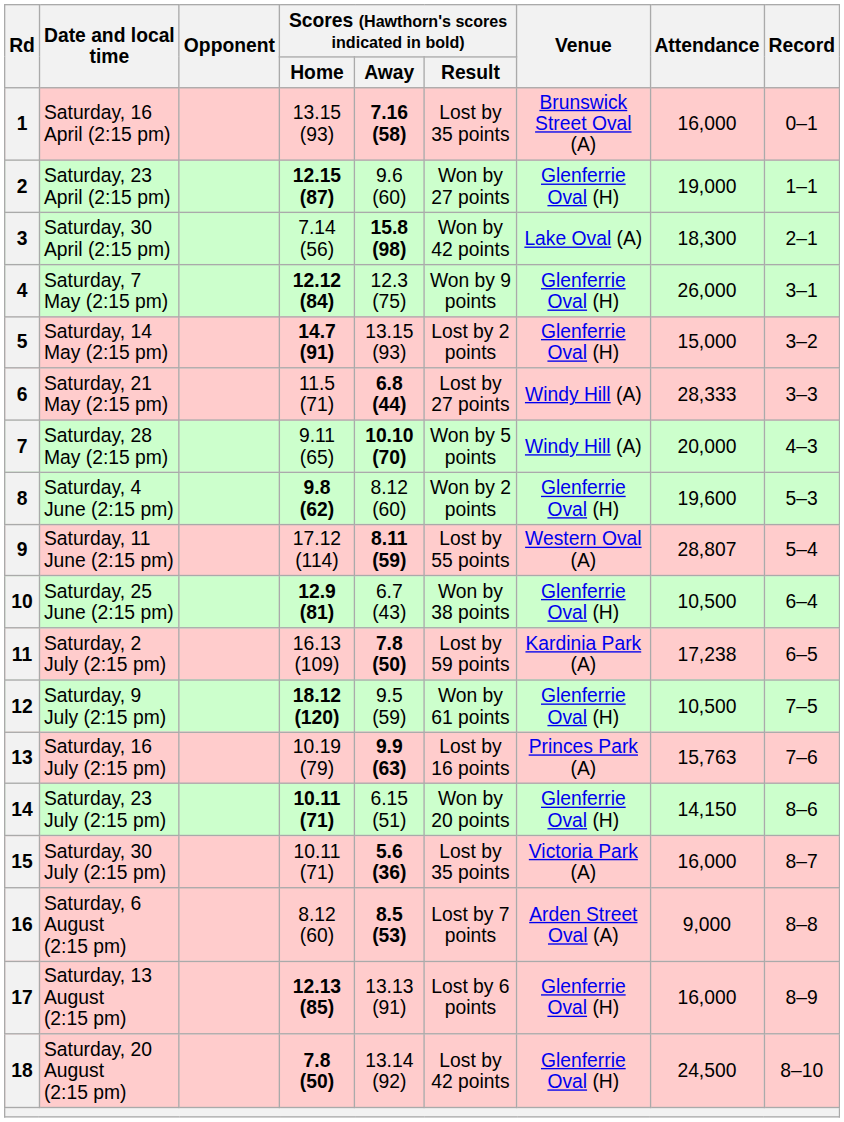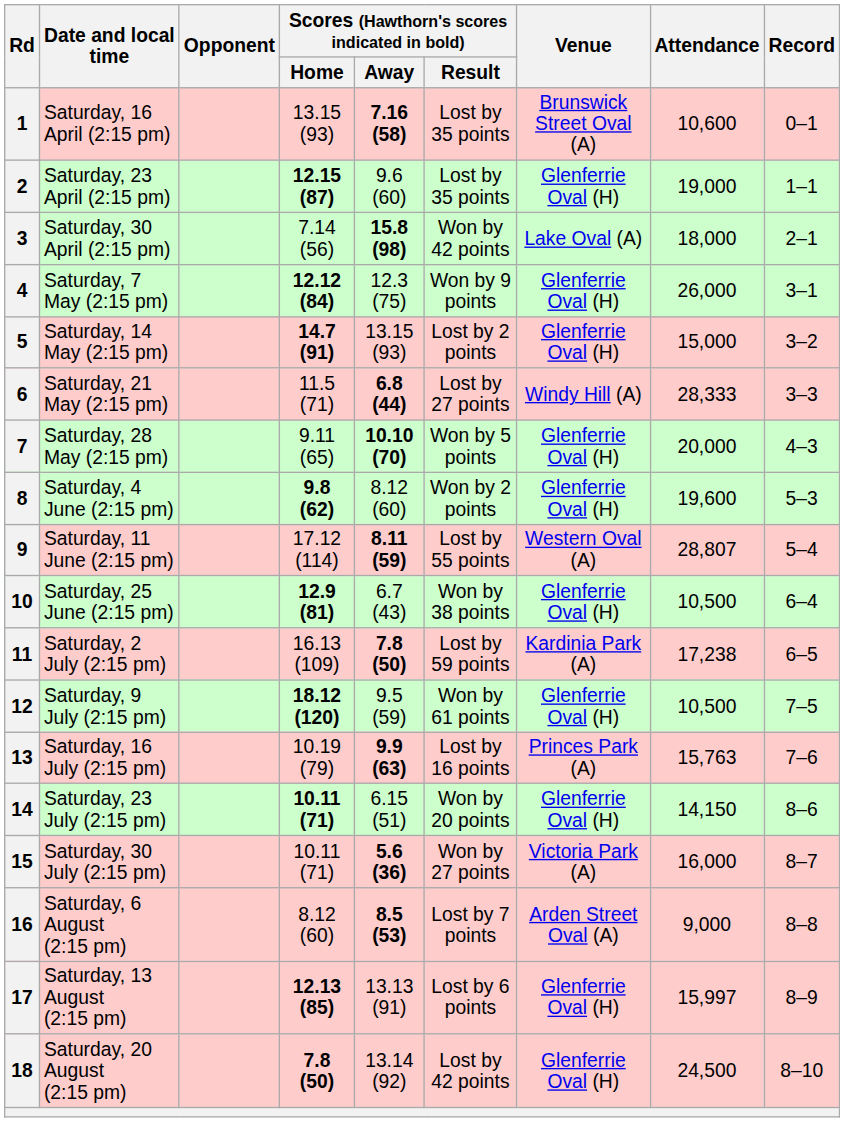 <table class="wikitable" style="font-size:90%; text-align:center; width: 100%; margin-left: auto; margin-right: auto">
 <tr>
 <th rowspan="2">Rd</th>
 <th rowspan="2">Date and local time</th>
 <th rowspan="2">Opponent</th>
 <th colspan="3">Scores <small>(Hawthorn's scores indicated in bold)</small></th>
 <th rowspan="2">Venue</th>
 <th rowspan="2">Attendance</th>
 <th rowspan="2">Record</th>
 </tr>
 <tr>
 <th>Home</th>
 <th>Away</th>
 <th>Result</th>
 </tr>
 <tr style="background:#fcc;">
 <th>1</th>
 <td align=left>Saturday, 16 April (2:15 pm)</td>
 <td align=left></td>
 <td>13.15 (93)</td>
 <td><strong>7.16 (58)</strong></td>
 <td>Lost by 35 points</td>
 <td><a href='#'>Brunswick Street Oval</a> (A)</td>
-<td>16,000</td>
+<td>10,600</td>
 <td>0–1</td>
 </tr>
 <tr style="background:#cfc">
 <th>2</th>
 <td align=left>Saturday, 23 April (2:15 pm)</td>
 <td align=left></td>
 <td><strong>12.15 (87)</strong></td>
 <td>9.6 (60)</td>
-<td>Won by 27 points</td>
+<td>Lost by 35 points</td>
 <td><a href='#'>Glenferrie Oval</a> (H)</td>
 <td>19,000</td>
 <td>1–1</td>
 </tr>
 <tr style="background:#cfc">
 <th>3</th>
 <td align=left>Saturday, 30 April (2:15 pm)</td>
 <td align=left></td>
 <td>7.14 (56)</td>
 <td><strong>15.8 (98)</strong></td>
 <td>Won by 42 points</td>
 <td><a href='#'>Lake Oval</a> (A)</td>
-<td>18,300</td>
+<td>18,000</td>
 <td>2–1</td>
 </tr>
 <tr style="background:#cfc">
 <th>4</th>
 <td align=left>Saturday, 7 May (2:15 pm)</td>
 <td align=left></td>
 <td><strong>12.12 (84)</strong></td>
 <td>12.3 (75)</td>
 <td>Won by 9 points</td>
 <td><a href='#'>Glenferrie Oval</a> (H)</td>
 <td>26,000</td>
 <td>3–1</td>
 </tr>
 <tr style="background:#fcc;">
 <th>5</th>
 <td align=left>Saturday, 14 May (2:15 pm)</td>
 <td align=left></td>
 <td><strong>14.7 (91)</strong></td>
 <td>13.15 (93)</td>
 <td>Lost by 2 points</td>
 <td><a href='#'>Glenferrie Oval</a> (H)</td>
 <td>15,000</td>
 <td>3–2</td>
 </tr>
 <tr style="background:#fcc;">
 <th>6</th>
 <td align=left>Saturday, 21 May (2:15 pm)</td>
 <td align=left></td>
 <td>11.5 (71)</td>
 <td><strong>6.8 (44)</strong></td>
 <td>Lost by 27 points</td>
 <td><a href='#'>Windy Hill</a> (A)</td>
 <td>28,333</td>
 <td>3–3</td>
 </tr>
 <tr style="background:#cfc">
 <th>7</th>
 <td align=left>Saturday, 28 May (2:15 pm)</td>
 <td align=left></td>
 <td>9.11 (65)</td>
 <td><strong>10.10 (70)</strong></td>
 <td>Won by 5 points</td>
-<td><a href='#'>Windy Hill</a> (A)</td>
+<td><a href='#'>Glenferrie Oval</a> (H)</td>
 <td>20,000</td>
 <td>4–3</td>
 </tr>
 <tr style="background:#cfc">
 <th>8</th>
 <td align=left>Saturday, 4 June (2:15 pm)</td>
 <td align=left></td>
 <td><strong>9.8 (62)</strong></td>
 <td>8.12 (60)</td>
 <td>Won by 2 points</td>
 <td><a href='#'>Glenferrie Oval</a> (H)</td>
 <td>19,600</td>
 <td>5–3</td>
 </tr>
 <tr style="background:#fcc;">
 <th>9</th>
 <td align=left>Saturday, 11 June (2:15 pm)</td>
 <td align=left></td>
 <td>17.12 (114)</td>
 <td><strong>8.11 (59)</strong></td>
 <td>Lost by 55 points</td>
 <td><a href='#'>Western Oval</a> (A)</td>
 <td>28,807</td>
 <td>5–4</td>
 </tr>
 <tr style="background:#cfc">
 <th>10</th>
 <td align=left>Saturday, 25 June (2:15 pm)</td>
 <td align=left></td>
 <td><strong>12.9 (81)</strong></td>
 <td>6.7 (43)</td>
 <td>Won by 38 points</td>
 <td><a href='#'>Glenferrie Oval</a> (H)</td>
 <td>10,500</td>
 <td>6–4</td>
 </tr>
 <tr style="background:#fcc;">
 <th>11</th>
 <td align=left>Saturday, 2 July (2:15 pm)</td>
 <td align=left></td>
 <td>16.13 (109)</td>
 <td><strong>7.8 (50)</strong></td>
 <td>Lost by 59 points</td>
 <td><a href='#'>Kardinia Park</a> (A)</td>
 <td>17,238</td>
 <td>6–5</td>
 </tr>
 <tr style="background:#cfc">
 <th>12</th>
 <td align=left>Saturday, 9 July (2:15 pm)</td>
 <td align=left></td>
 <td><strong>18.12 (120)</strong></td>
 <td>9.5 (59)</td>
 <td>Won by 61 points</td>
 <td><a href='#'>Glenferrie Oval</a> (H)</td>
 <td>10,500</td>
 <td>7–5</td>
 </tr>
 <tr style="background:#fcc;">
 <th>13</th>
 <td align=left>Saturday, 16 July (2:15 pm)</td>
 <td align=left></td>
 <td>10.19 (79)</td>
 <td><strong>9.9 (63)</strong></td>
 <td>Lost by 16 points</td>
 <td><a href='#'>Princes Park</a> (A)</td>
 <td>15,763</td>
 <td>7–6</td>
 </tr>
 <tr style="background:#cfc">
 <th>14</th>
 <td align=left>Saturday, 23 July (2:15 pm)</td>
 <td align=left></td>
 <td><strong>10.11 (71)</strong></td>
 <td>6.15 (51)</td>
 <td>Won by 20 points</td>
 <td><a href='#'>Glenferrie Oval</a> (H)</td>
 <td>14,150</td>
 <td>8–6</td>
 </tr>
 <tr style="background:#fcc;">
 <th>15</th>
 <td align=left>Saturday, 30 July (2:15 pm)</td>
 <td align=left></td>
 <td>10.11 (71)</td>
 <td><strong>5.6 (36)</strong></td>
-<td>Lost by 35 points</td>
+<td>Won by 27 points</td>
 <td><a href='#'>Victoria Park</a> (A)</td>
 <td>16,000</td>
 <td>8–7</td>
 </tr>
 <tr style="background:#fcc;">
 <th>16</th>
 <td align=left>Saturday, 6 August (2:15 pm)</td>
 <td align=left></td>
 <td>8.12 (60)</td>
 <td><strong>8.5 (53)</strong></td>
 <td>Lost by 7 points</td>
 <td><a href='#'>Arden Street Oval</a> (A)</td>
 <td>9,000</td>
 <td>8–8</td>
 </tr>
 <tr style="background:#fcc;">
 <th>17</th>
 <td align=left>Saturday, 13 August (2:15 pm)</td>
 <td align=left></td>
 <td><strong>12.13 (85)</strong></td>
 <td>13.13 (91)</td>
 <td>Lost by 6 points</td>
 <td><a href='#'>Glenferrie Oval</a> (H)</td>
-<td>16,000</td>
+<td>15,997</td>
 <td>8–9</td>
 </tr>
 <tr style="background:#fcc;">
 <th>18</th>
 <td align=left>Saturday, 20 August (2:15 pm)</td>
 <td align=left></td>
 <td><strong>7.8 (50)</strong></td>
 <td>13.14 (92)</td>
 <td>Lost by 42 points</td>
 <td><a href='#'>Glenferrie Oval</a> (H)</td>
 <td>24,500</td>
 <td>8–10</td>
 </tr>
 <tr>
 <th colspan=9></th>
 </tr>
 </table>
